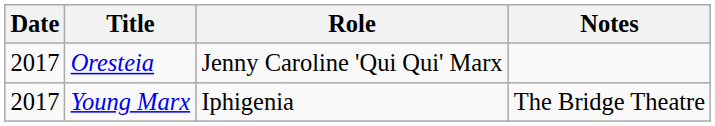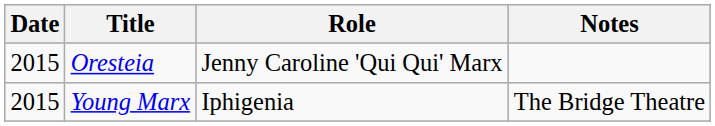 <table class="wikitable">
 <tr>
 <th>Date</th>
 <th>Title</th>
 <th>Role</th>
 <th>Notes</th>
 </tr>
 <tr>
-<td>2017</td>
+<td>2015</td>
 <td><em><a href='#'>Oresteia</a></em></td>
 <td>Jenny Caroline 'Qui Qui' Marx</td>
 <td></td>
 </tr>
 <tr>
-<td>2017</td>
+<td>2015</td>
 <td><em><a href='#'>Young Marx</a></em></td>
 <td>Iphigenia</td>
 <td>The Bridge Theatre</td>
 </tr>
 </table>
